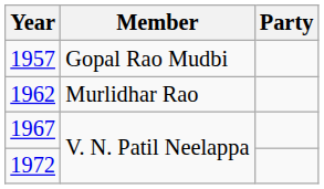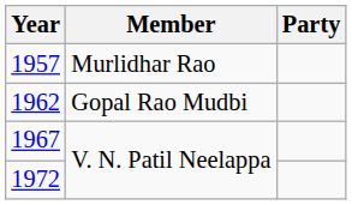 <table class="wikitable sortable">
 <tr>
 <th>Year</th>
 <th>Member</th>
 <th colspan=2>Party</th>
 </tr>
 <tr>
 <td><a href='#'>1957</a></td>
-<td>Gopal Rao Mudbi</td>
+<td>Murlidhar Rao</td>
 <td></td>
 </tr>
 <tr>
 <td><a href='#'>1962</a></td>
-<td>Murlidhar Rao</td>
+<td>Gopal Rao Mudbi</td>
 </tr>
 <tr>
 <td><a href='#'>1967</a></td>
 <td rowspan=2>V. N. Patil Neelappa</td>
 <td></td>
 </tr>
 <tr>
 <td><a href='#'>1972</a></td>
 </tr>
 </table>
